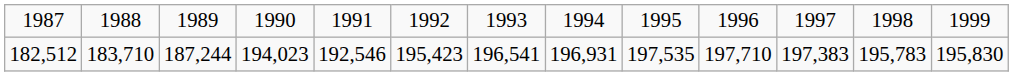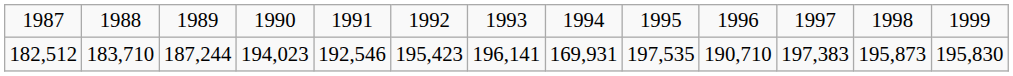 <table class="wikitable" style="text-align:center">
 <tr>
 <td>1987</td>
 <td>1988</td>
 <td>1989</td>
 <td>1990</td>
 <td>1991</td>
 <td>1992</td>
 <td>1993</td>
 <td>1994</td>
 <td>1995</td>
 <td>1996</td>
 <td>1997</td>
 <td>1998</td>
 <td>1999</td>
 </tr>
 <tr>
 <td>182,512</td>
 <td>183,710</td>
 <td>187,244</td>
 <td>194,023</td>
 <td>192,546</td>
 <td>195,423</td>
-<td>196,541</td>
-<td>196,931</td>
+<td>196,141</td>
+<td>169,931</td>
 <td>197,535</td>
-<td>197,710</td>
+<td>190,710</td>
 <td>197,383</td>
-<td>195,783</td>
+<td>195,873</td>
 <td>195,830</td>
 </tr>
 </table>
